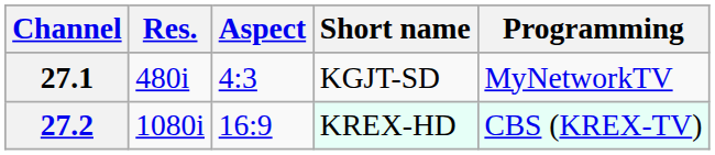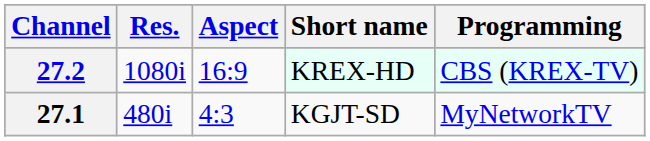 <table class="wikitable">
 <tr>
 <th scope = "col"><a href='#'>Channel</a></th>
 <th scope = "col"><a href='#'>Res.</a></th>
 <th scope = "col"><a href='#'>Aspect</a></th>
 <th scope = "col">Short name</th>
 <th scope = "col">Programming</th>
 </tr>
 <tr>
+<th scope = "row"><a href='#'>27.2</a></th>
+<td><a href='#'>1080i</a></td>
+<td><a href='#'>16:9</a></td>
+<td style="background-color: #E6FFF7;">KREX-HD</td>
+<td style="background-color: #E6FFF7;"><a href='#'>CBS</a> (<a href='#'>KREX-TV</a>)</td>
+</tr>
+<tr>
 <th scope = "row">27.1</th>
 <td><a href='#'>480i</a></td>
 <td><a href='#'>4:3</a></td>
 <td>KGJT-SD</td>
 <td><a href='#'>MyNetworkTV</a></td>
 </tr>
-<tr>
-<th scope = "row"><a href='#'>27.2</a></th>
-<td><a href='#'>1080i</a></td>
-<td><a href='#'>16:9</a></td>
-<td style="background-color: #E6FFF7;">KREX-HD</td>
-<td style="background-color: #E6FFF7;"><a href='#'>CBS</a> (<a href='#'>KREX-TV</a>)</td>
-</tr>
 </table>
